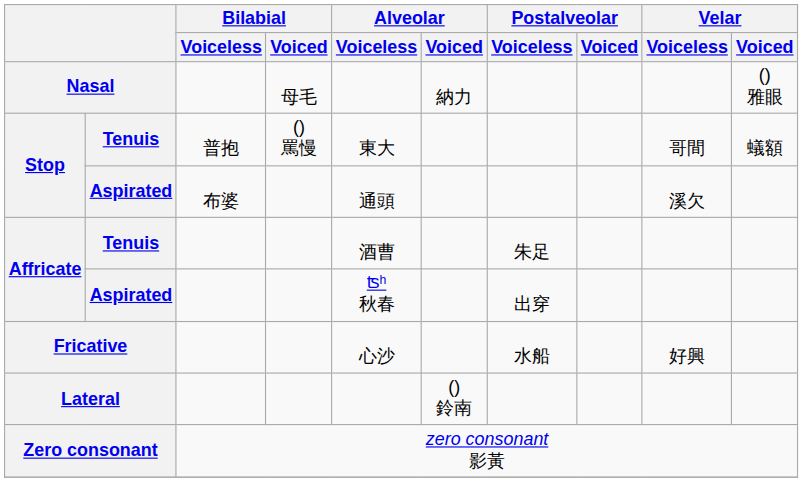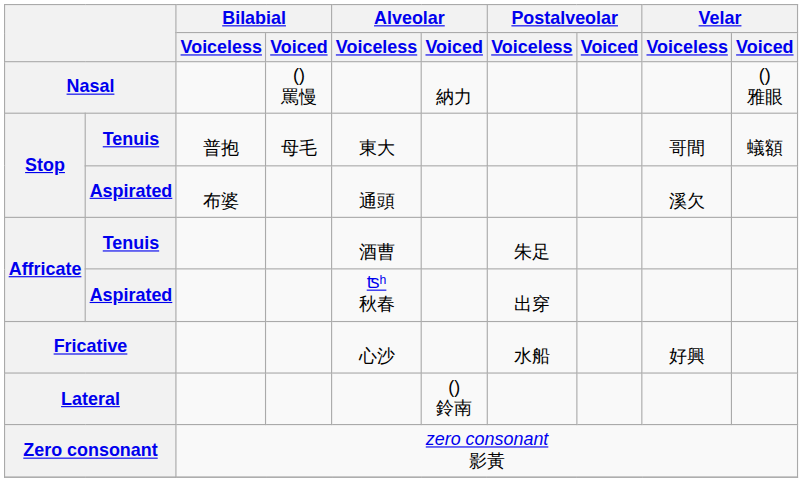 <table class=wikitable style="text-align:center;">
 <tr>
 <th rowspan=2 colspan=2></th>
 <th colspan=2><a href='#'>Bilabial</a></th>
 <th colspan=2><a href='#'>Alveolar</a></th>
 <th colspan=2><a href='#'>Postalveolar</a></th>
 <th colspan=2><a href='#'>Velar</a></th>
 </tr>
 <tr>
 <th><a href='#'>Voiceless</a></th>
 <th><a href='#'>Voiced</a></th>
 <th><a href='#'>Voiceless</a></th>
 <th><a href='#'>Voiced</a></th>
 <th><a href='#'>Voiceless</a></th>
 <th><a href='#'>Voiced</a></th>
 <th><a href='#'>Voiceless</a></th>
 <th><a href='#'>Voiced</a></th>
 </tr>
 <tr>
 <th colspan=2><a href='#'>Nasal</a></th>
 <td></td>
-<td><br>母毛</td>
+<td>()<br>罵慢</td>
 <td></td>
 <td><br>納力</td>
 <td></td>
 <td></td>
 <td></td>
 <td>()<br>雅眼</td>
 </tr>
 <tr>
 <th rowspan=2><a href='#'>Stop</a></th>
 <th><a href='#'>Tenuis</a></th>
 <td><br>普抱</td>
-<td>()<br>罵慢</td>
+<td><br>母毛</td>
 <td><br>東大</td>
 <td></td>
 <td></td>
 <td></td>
 <td><br>哥間</td>
 <td><br>蟻額</td>
 </tr>
 <tr>
 <th><a href='#'>Aspirated</a></th>
 <td><br>布婆</td>
 <td></td>
 <td><br>通頭</td>
 <td></td>
 <td></td>
 <td></td>
 <td><br>溪欠</td>
 <td></td>
 </tr>
 <tr>
 <th rowspan=2><a href='#'>Affricate</a></th>
 <th><a href='#'>Tenuis</a></th>
 <td></td>
 <td></td>
 <td><br>酒曹</td>
 <td></td>
 <td><br>朱足</td>
 <td></td>
 <td></td>
 <td></td>
 </tr>
 <tr>
 <th><a href='#'>Aspirated</a></th>
 <td></td>
 <td></td>
 <td><a href='#'>ʦʰ</a><br>秋春</td>
 <td></td>
 <td><br>出穿</td>
 <td></td>
 <td></td>
 <td></td>
 </tr>
 <tr>
 <th colspan=2><a href='#'>Fricative</a></th>
 <td></td>
 <td></td>
 <td><br>心沙</td>
 <td></td>
 <td><br>水船</td>
 <td></td>
 <td><br>好興</td>
 <td></td>
 </tr>
 <tr>
 <th colspan=2><a href='#'>Lateral</a></th>
 <td></td>
 <td></td>
 <td></td>
 <td>()<br>鈴南</td>
 <td></td>
 <td></td>
 <td></td>
 <td></td>
 </tr>
 <tr>
 <th colspan=2><a href='#'>Zero consonant</a></th>
 <td colspan=8><em><a href='#'>zero consonant</a></em><br>影黃</td>
 </tr>
 <tr>
 </tr>
 </table>
